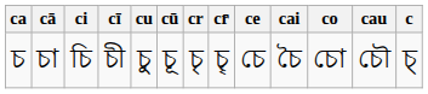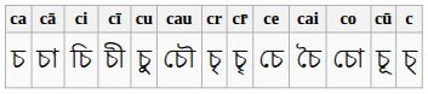 <table class="wikitable">
 <tr>
 <th>ca</th>
 <th>cā</th>
 <th>ci</th>
 <th>cī</th>
 <th>cu</th>
-<th>cū</th>
+<th>cau</th>
 <th>cr</th>
 <th>cr̄</th>
 <th>ce</th>
 <th>cai</th>
 <th>co</th>
-<th>cau</th>
+<th>cū</th>
 <th>c</th>
 </tr>
 <tr style="font-size: 150%;">
 <td>চ</td>
 <td>চা</td>
 <td>চি</td>
 <td>চী</td>
 <td>চু</td>
-<td>চূ</td>
+<td>চৌ</td>
 <td>চৃ</td>
 <td>চৄ</td>
 <td>চে</td>
 <td>চৈ</td>
 <td>চো</td>
-<td>চৌ</td>
+<td>চূ</td>
 <td>চ্</td>
 </tr>
 </table>
